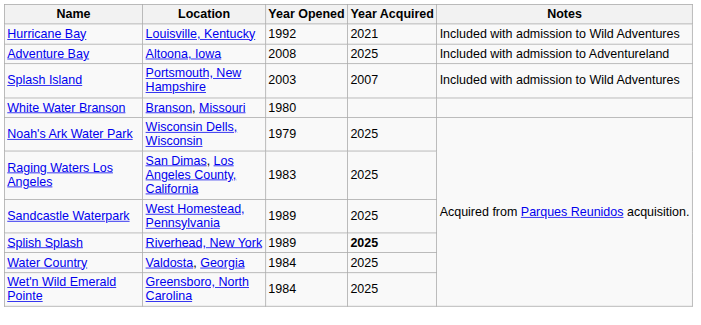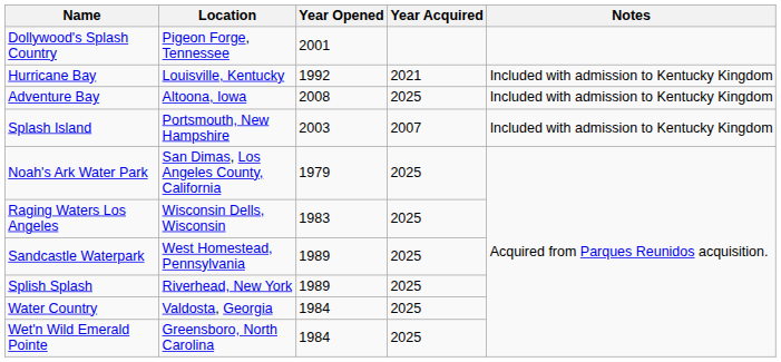 <table class="wikitable sortable">
 <tr>
 <th style="width:170px;">Name</th>
 <th style="width:150px;">Location</th>
 <th>Year Opened</th>
 <th>Year Acquired</th>
 <th>Notes</th>
 </tr>
 <tr>
+<td><a href='#'>Dollywood's Splash Country</a></td>
+<td><a href='#'>Pigeon Forge</a>, <a href='#'>Tennessee</a></td>
+<td>2001</td>
+<td></td>
+<td></td>
+</tr>
+<tr>
 <td><a href='#'>Hurricane Bay</a></td>
 <td><a href='#'>Louisville, Kentucky</a></td>
 <td>1992</td>
 <td>2021</td>
-<td>Included with admission to Wild Adventures</td>
+<td>Included with admission to Kentucky Kingdom</td>
 </tr>
 <tr>
 <td><a href='#'>Adventure Bay</a></td>
 <td><a href='#'>Altoona, Iowa</a></td>
 <td>2008</td>
 <td>2025</td>
-<td>Included with admission to Adventureland</td>
+<td>Included with admission to Kentucky Kingdom</td>
 </tr>
 <tr>
 <td><a href='#'>Splash Island</a></td>
 <td><a href='#'>Portsmouth, New Hampshire</a></td>
 <td>2003</td>
 <td>2007</td>
-<td>Included with admission to Wild Adventures</td>
-</tr>
-<tr>
-<td><a href='#'>White Water Branson</a></td>
-<td><a href='#'>Branson</a>, <a href='#'>Missouri</a></td>
-<td>1980</td>
-<td></td>
-<td></td>
+<td>Included with admission to Kentucky Kingdom</td>
 </tr>
 <tr>
 <td><a href='#'>Noah's Ark Water Park</a></td>
-<td><a href='#'>Wisconsin Dells, Wisconsin</a></td>
+<td><a href='#'>San Dimas</a>, <a href='#'>Los Angeles County, California</a></td>
 <td>1979</td>
 <td>2025</td>
 <td rowspan="6">Acquired from <a href='#'>Parques Reunidos</a> acquisition.</td>
 </tr>
 <tr>
 <td><a href='#'>Raging Waters Los Angeles</a></td>
-<td><a href='#'>San Dimas</a>, <a href='#'>Los Angeles County, California</a></td>
+<td><a href='#'>Wisconsin Dells, Wisconsin</a></td>
 <td>1983</td>
 <td>2025</td>
 </tr>
 <tr>
 <td><a href='#'>Sandcastle Waterpark</a></td>
 <td><a href='#'>West Homestead, Pennsylvania</a></td>
 <td>1989</td>
 <td>2025</td>
 </tr>
 <tr>
 <td><a href='#'>Splish Splash</a></td>
 <td><a href='#'>Riverhead, New York</a></td>
 <td>1989</td>
-<td><strong>2025</strong></td>
+<td>2025</td>
 </tr>
 <tr>
 <td><a href='#'>Water Country</a></td>
 <td><a href='#'>Valdosta</a>, <a href='#'>Georgia</a></td>
 <td>1984</td>
 <td>2025</td>
 </tr>
 <tr>
 <td><a href='#'>Wet'n Wild Emerald Pointe</a></td>
 <td><a href='#'>Greensboro, North Carolina</a></td>
 <td>1984</td>
 <td>2025</td>
 </tr>
 </table>
